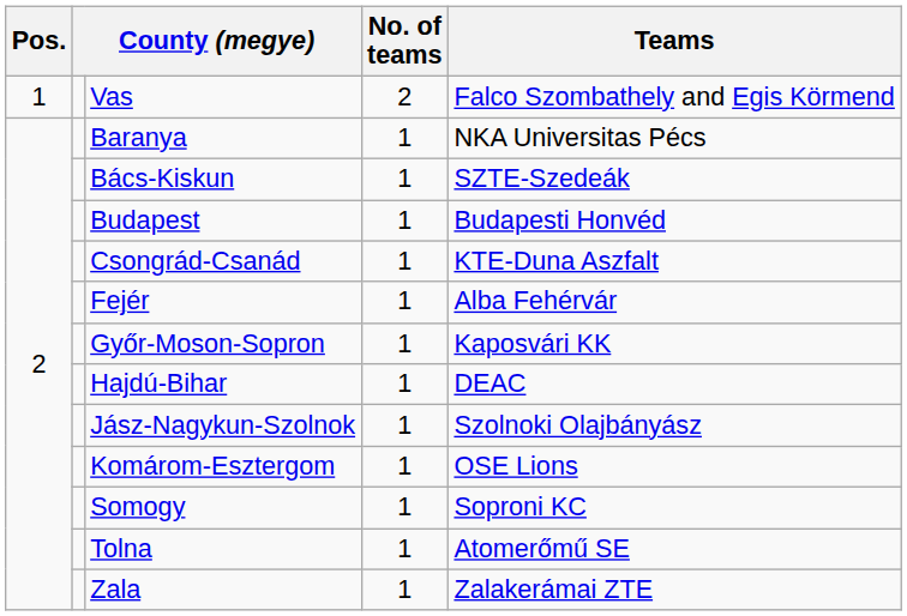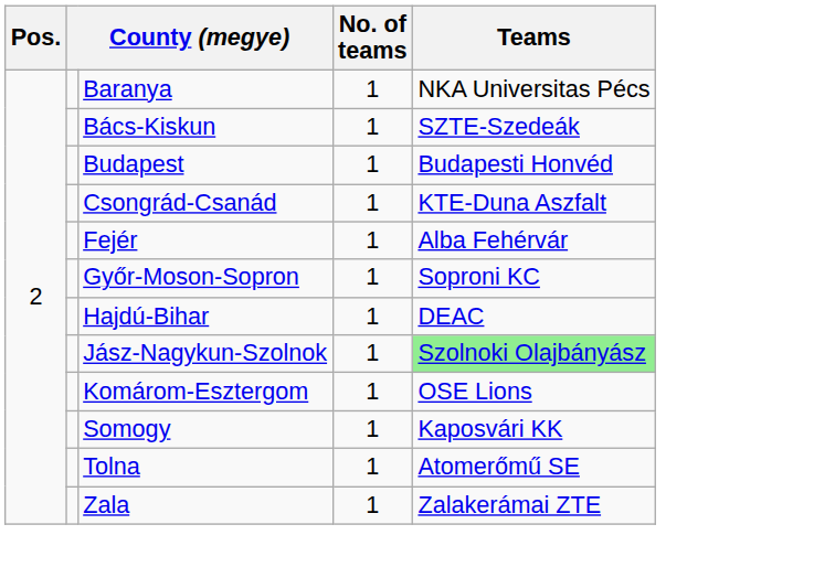 <table class="wikitable" style="float:left;margin-right:2em;">
 <tr>
 <th>Pos.</th>
 <th colspan=2><a href='#'>County</a> <em>(megye)</em></th>
 <th width=30>No. of teams</th>
 <th>Teams</th>
-</tr>
-<tr>
-<td rowspan="1" align="center">1</td>
-<td align=center></td>
-<td><a href='#'>Vas</a></td>
-<td align="center">2</td>
-<td><a href='#'>Falco Szombathely</a> and <a href='#'>Egis Körmend</a></td>
 </tr>
 <tr>
 <td rowspan="12" align="center">2</td>
 <td align=center></td>
 <td><a href='#'>Baranya</a></td>
 <td align="center">1</td>
 <td>NKA Universitas Pécs</td>
 </tr>
 <tr>
 <td align=center></td>
 <td><a href='#'>Bács-Kiskun</a></td>
 <td align="center">1</td>
 <td><a href='#'>SZTE-Szedeák</a></td>
 </tr>
 <tr>
 <td align=center></td>
 <td><a href='#'>Budapest</a></td>
 <td align="center">1</td>
 <td><a href='#'>Budapesti Honvéd</a></td>
 </tr>
 <tr>
 <td align=center></td>
 <td><a href='#'>Csongrád-Csanád</a></td>
 <td align="center">1</td>
 <td><a href='#'>KTE-Duna Aszfalt</a></td>
 </tr>
 <tr>
 <td align=center></td>
 <td><a href='#'>Fejér</a></td>
 <td align="center">1</td>
 <td><a href='#'>Alba Fehérvár</a></td>
 </tr>
 <tr>
 <td align=center></td>
 <td><a href='#'>Győr-Moson-Sopron</a></td>
 <td align="center">1</td>
-<td><a href='#'>Kaposvári KK</a></td>
+<td><a href='#'>Soproni KC</a></td>
 </tr>
 <tr>
 <td align=center></td>
 <td><a href='#'>Hajdú-Bihar</a></td>
 <td align="center">1</td>
 <td><a href='#'>DEAC</a></td>
 </tr>
 <tr>
 <td align=center></td>
 <td><a href='#'>Jász-Nagykun-Szolnok</a></td>
 <td align="center">1</td>
-<td><a href='#'>Szolnoki Olajbányász</a></td>
+<td style="background: lightgreen;"><a href='#'>Szolnoki Olajbányász</a></td>
 </tr>
 <tr>
 <td align=center></td>
 <td><a href='#'>Komárom-Esztergom</a></td>
 <td align="center">1</td>
 <td><a href='#'>OSE Lions</a></td>
 </tr>
 <tr>
 <td align=center></td>
 <td><a href='#'>Somogy</a></td>
 <td align="center">1</td>
-<td><a href='#'>Soproni KC</a></td>
+<td><a href='#'>Kaposvári KK</a></td>
 </tr>
 <tr>
 <td align=center></td>
 <td><a href='#'>Tolna</a></td>
 <td align="center">1</td>
 <td><a href='#'>Atomerőmű SE</a></td>
 </tr>
 <tr>
 <td align=center></td>
 <td><a href='#'>Zala</a></td>
 <td align="center">1</td>
 <td><a href='#'>Zalakerámai ZTE</a></td>
 </tr>
 </table>
